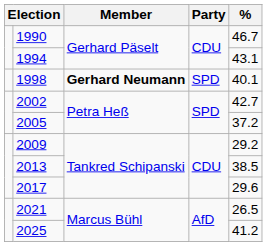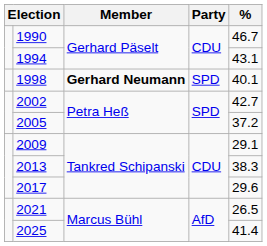 <table class=wikitable>
 <tr>
 <th colspan=2>Election</th>
 <th>Member</th>
 <th>Party</th>
 <th>%</th>
 </tr>
 <tr>
 <td rowspan=2 bgcolor=></td>
 <td><a href='#'>1990</a></td>
 <td rowspan=2><a href='#'>Gerhard Päselt</a></td>
 <td rowspan=2><a href='#'>CDU</a></td>
 <td align=right>46.7</td>
 </tr>
 <tr>
 <td><a href='#'>1994</a></td>
 <td align=right>43.1</td>
 </tr>
 <tr>
 <td bgcolor=></td>
 <td><a href='#'>1998</a></td>
 <td><strong>Gerhard Neumann</strong></td>
 <td><a href='#'>SPD</a></td>
 <td align=right>40.1</td>
 </tr>
 <tr>
 <td rowspan=2 bgcolor=></td>
 <td><a href='#'>2002</a></td>
 <td rowspan=2><a href='#'>Petra Heß</a></td>
 <td rowspan=2><a href='#'>SPD</a></td>
 <td align=right>42.7</td>
 </tr>
 <tr>
 <td><a href='#'>2005</a></td>
 <td align=right>37.2</td>
 </tr>
 <tr>
 <td rowspan=3 bgcolor=></td>
 <td><a href='#'>2009</a></td>
 <td rowspan=3><a href='#'>Tankred Schipanski</a></td>
 <td rowspan=3><a href='#'>CDU</a></td>
-<td align=right>29.2</td>
+<td align=right>29.1</td>
 </tr>
 <tr>
 <td><a href='#'>2013</a></td>
-<td align=right>38.5</td>
+<td align=right>38.3</td>
 </tr>
 <tr>
 <td><a href='#'>2017</a></td>
 <td align=right>29.6</td>
 </tr>
 <tr>
 <td rowspan=2 bgcolor=></td>
 <td><a href='#'>2021</a></td>
 <td rowspan=2><a href='#'>Marcus Bühl</a></td>
 <td rowspan=2><a href='#'>AfD</a></td>
 <td align=right>26.5</td>
 </tr>
 <tr>
 <td><a href='#'>2025</a></td>
-<td align=right>41.2</td>
+<td align=right>41.4</td>
 </tr>
 </table>
